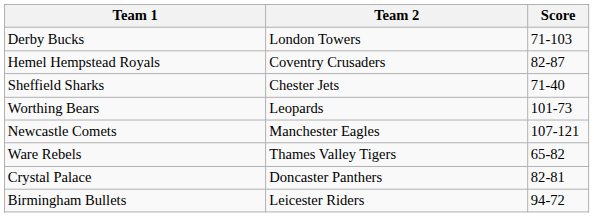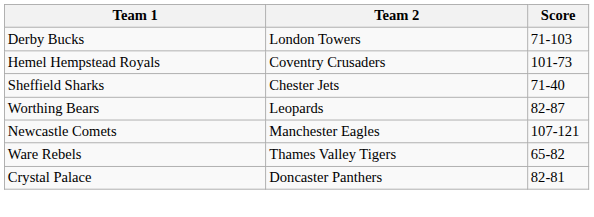 <table class="wikitable" style="font-size: 100%">
 <tr>
 <th width=280>Team 1</th>
 <th width=280>Team 2</th>
 <th width=60>Score</th>
 </tr>
 <tr>
 <td>Derby Bucks</td>
 <td>London Towers</td>
 <td>71-103</td>
 </tr>
 <tr>
 <td>Hemel Hempstead Royals</td>
 <td>Coventry Crusaders</td>
-<td>82-87</td>
+<td>101-73</td>
 </tr>
 <tr>
 <td>Sheffield Sharks</td>
 <td>Chester Jets</td>
 <td>71-40</td>
 </tr>
 <tr>
 <td>Worthing Bears</td>
 <td>Leopards</td>
-<td>101-73</td>
+<td>82-87</td>
 </tr>
 <tr>
 <td>Newcastle Comets</td>
 <td>Manchester Eagles</td>
 <td>107-121</td>
 </tr>
 <tr>
 <td>Ware Rebels</td>
 <td>Thames Valley Tigers</td>
 <td>65-82</td>
 </tr>
 <tr>
 <td>Crystal Palace</td>
 <td>Doncaster Panthers</td>
 <td>82-81</td>
 </tr>
-<tr>
-<td>Birmingham Bullets</td>
-<td>Leicester Riders</td>
-<td>94-72</td>
-</tr>
 </table>
